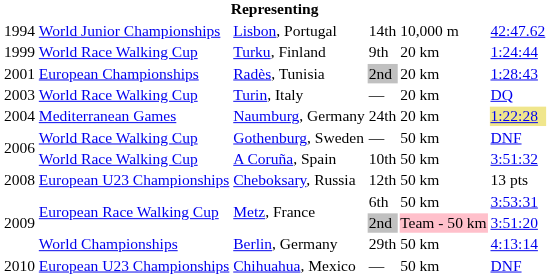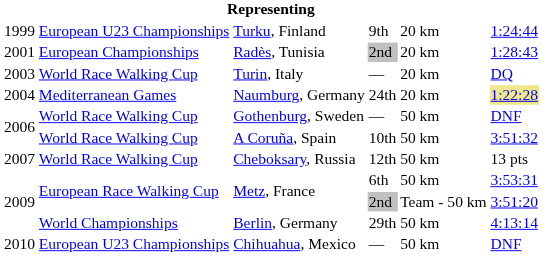 <table>
 <tr>
 <th colspan="6">Representing </th>
 </tr>
 <tr>
-<td>1994</td>
-<td><a href='#'>World Junior Championships</a></td>
-<td><a href='#'>Lisbon</a>, Portugal</td>
-<td>14th</td>
-<td>10,000 m</td>
-<td><a href='#'>42:47.62</a></td>
-</tr>
-<tr>
 <td>1999</td>
-<td><a href='#'>World Race Walking Cup</a></td>
+<td><a href='#'>European U23 Championships</a></td>
 <td><a href='#'>Turku</a>, Finland</td>
 <td>9th</td>
 <td>20 km</td>
 <td><a href='#'>1:24:44</a></td>
 </tr>
 <tr>
 <td>2001</td>
 <td><a href='#'>European Championships</a></td>
 <td><a href='#'>Radès</a>, Tunisia</td>
 <td bgcolor="silver">2nd</td>
 <td>20 km</td>
 <td><a href='#'>1:28:43</a></td>
 </tr>
 <tr>
 <td>2003</td>
 <td><a href='#'>World Race Walking Cup</a></td>
 <td><a href='#'>Turin</a>, Italy</td>
 <td>—</td>
 <td>20 km</td>
 <td><a href='#'>DQ</a></td>
 </tr>
 <tr>
 <td>2004</td>
 <td><a href='#'>Mediterranean Games</a></td>
 <td><a href='#'>Naumburg</a>, Germany</td>
 <td>24th</td>
 <td>20 km</td>
 <td style="background: khaki;"><a href='#'>1:22:28</a></td>
 </tr>
 <tr>
 <td rowspan=2>2006</td>
 <td><a href='#'>World Race Walking Cup</a></td>
 <td><a href='#'>Gothenburg</a>, Sweden</td>
 <td>—</td>
 <td>50 km</td>
 <td><a href='#'>DNF</a></td>
 </tr>
 <tr>
 <td><a href='#'>World Race Walking Cup</a></td>
 <td><a href='#'>A Coruña</a>, Spain</td>
 <td>10th</td>
 <td>50 km</td>
 <td><a href='#'>3:51:32</a></td>
 </tr>
 <tr>
-<td>2008</td>
-<td><a href='#'>European U23 Championships</a></td>
+<td>2007</td>
+<td><a href='#'>World Race Walking Cup</a></td>
 <td><a href='#'>Cheboksary</a>, Russia</td>
 <td>12th</td>
 <td>50 km</td>
 <td>13 pts</td>
 </tr>
 <tr>
 <td rowspan=3>2009</td>
 <td rowspan=2><a href='#'>European Race Walking Cup</a></td>
 <td rowspan=2><a href='#'>Metz</a>, France</td>
 <td>6th</td>
 <td>50 km</td>
 <td><a href='#'>3:53:31</a></td>
 </tr>
 <tr>
 <td bgcolor=silver>2nd</td>
-<td style="background: pink;">Team - 50 km</td>
+<td>Team - 50 km</td>
 <td><a href='#'>3:51:20</a></td>
 </tr>
 <tr>
 <td><a href='#'>World Championships</a></td>
 <td><a href='#'>Berlin</a>, Germany</td>
 <td>29th</td>
 <td>50 km</td>
 <td><a href='#'>4:13:14</a></td>
 </tr>
 <tr>
 <td>2010</td>
 <td><a href='#'>European U23 Championships</a></td>
 <td><a href='#'>Chihuahua</a>, Mexico</td>
 <td>—</td>
 <td>50 km</td>
 <td><a href='#'>DNF</a></td>
 </tr>
 </table>
